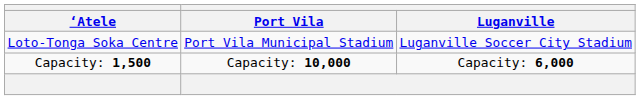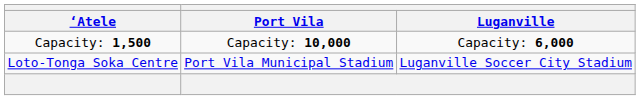 <table class="wikitable" style="text-align:center">
 <tr>
 <th></th>
 <th colspan=2></th>
 </tr>
 <tr>
 <th><a href='#'>‘Atele</a></th>
 <th><a href='#'>Port Vila</a></th>
 <th><a href='#'>Luganville</a></th>
 </tr>
 <tr>
+<td>Capacity: <strong>1,500</strong></td>
+<td>Capacity: <strong>10,000</strong></td>
+<td>Capacity: <strong>6,000</strong></td>
+</tr>
+<tr>
 <td><a href='#'>Loto-Tonga Soka Centre</a></td>
 <td><a href='#'>Port Vila Municipal Stadium</a></td>
 <td><a href='#'>Luganville Soccer City Stadium</a></td>
-</tr>
-<tr>
-<td>Capacity: <strong>1,500</strong></td>
-<td>Capacity: <strong>10,000</strong></td>
-<td>Capacity: <strong>6,000</strong></td>
 </tr>
 <tr>
 <th rowspan="4"><br></th>
 <th rowspan="4" colspan=2><br></th>
 </tr>
 </table>
